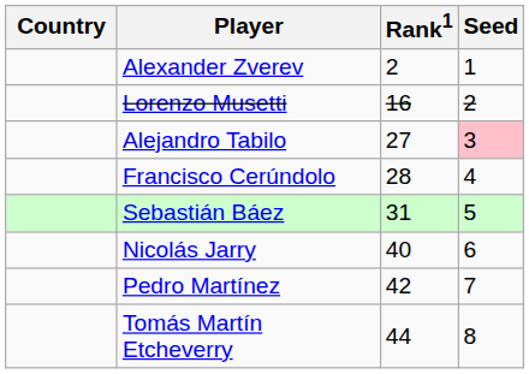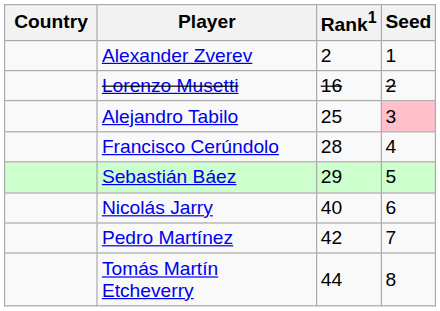 <table class="sortable wikitable">
 <tr>
 <th width="70">Country</th>
 <th width="175">Player</th>
 <th>Rank<sup>1</sup></th>
 <th>Seed</th>
 </tr>
 <tr>
 <td></td>
 <td><a href='#'>Alexander Zverev</a></td>
 <td>2</td>
 <td>1</td>
 </tr>
 <tr>
 <td><s></s></td>
 <td><s><a href='#'>Lorenzo Musetti</a></s></td>
 <td><s>16</s></td>
 <td><s>2</s></td>
 </tr>
 <tr>
 <td></td>
 <td><a href='#'>Alejandro Tabilo</a></td>
-<td>27</td>
+<td>25</td>
 <td style="background: pink;">3</td>
 </tr>
 <tr>
 <td></td>
 <td><a href='#'>Francisco Cerúndolo</a></td>
 <td>28</td>
 <td>4</td>
 </tr>
 <tr bgcolor=#cfc>
 <td></td>
 <td><a href='#'>Sebastián Báez</a></td>
-<td>31</td>
+<td>29</td>
 <td>5</td>
 </tr>
 <tr>
 <td></td>
 <td><a href='#'>Nicolás Jarry</a></td>
 <td>40</td>
 <td>6</td>
 </tr>
 <tr>
 <td></td>
 <td><a href='#'>Pedro Martínez</a></td>
 <td>42</td>
 <td>7</td>
 </tr>
 <tr>
 <td></td>
 <td><a href='#'>Tomás Martín Etcheverry</a></td>
 <td>44</td>
 <td>8</td>
 </tr>
 </table>
